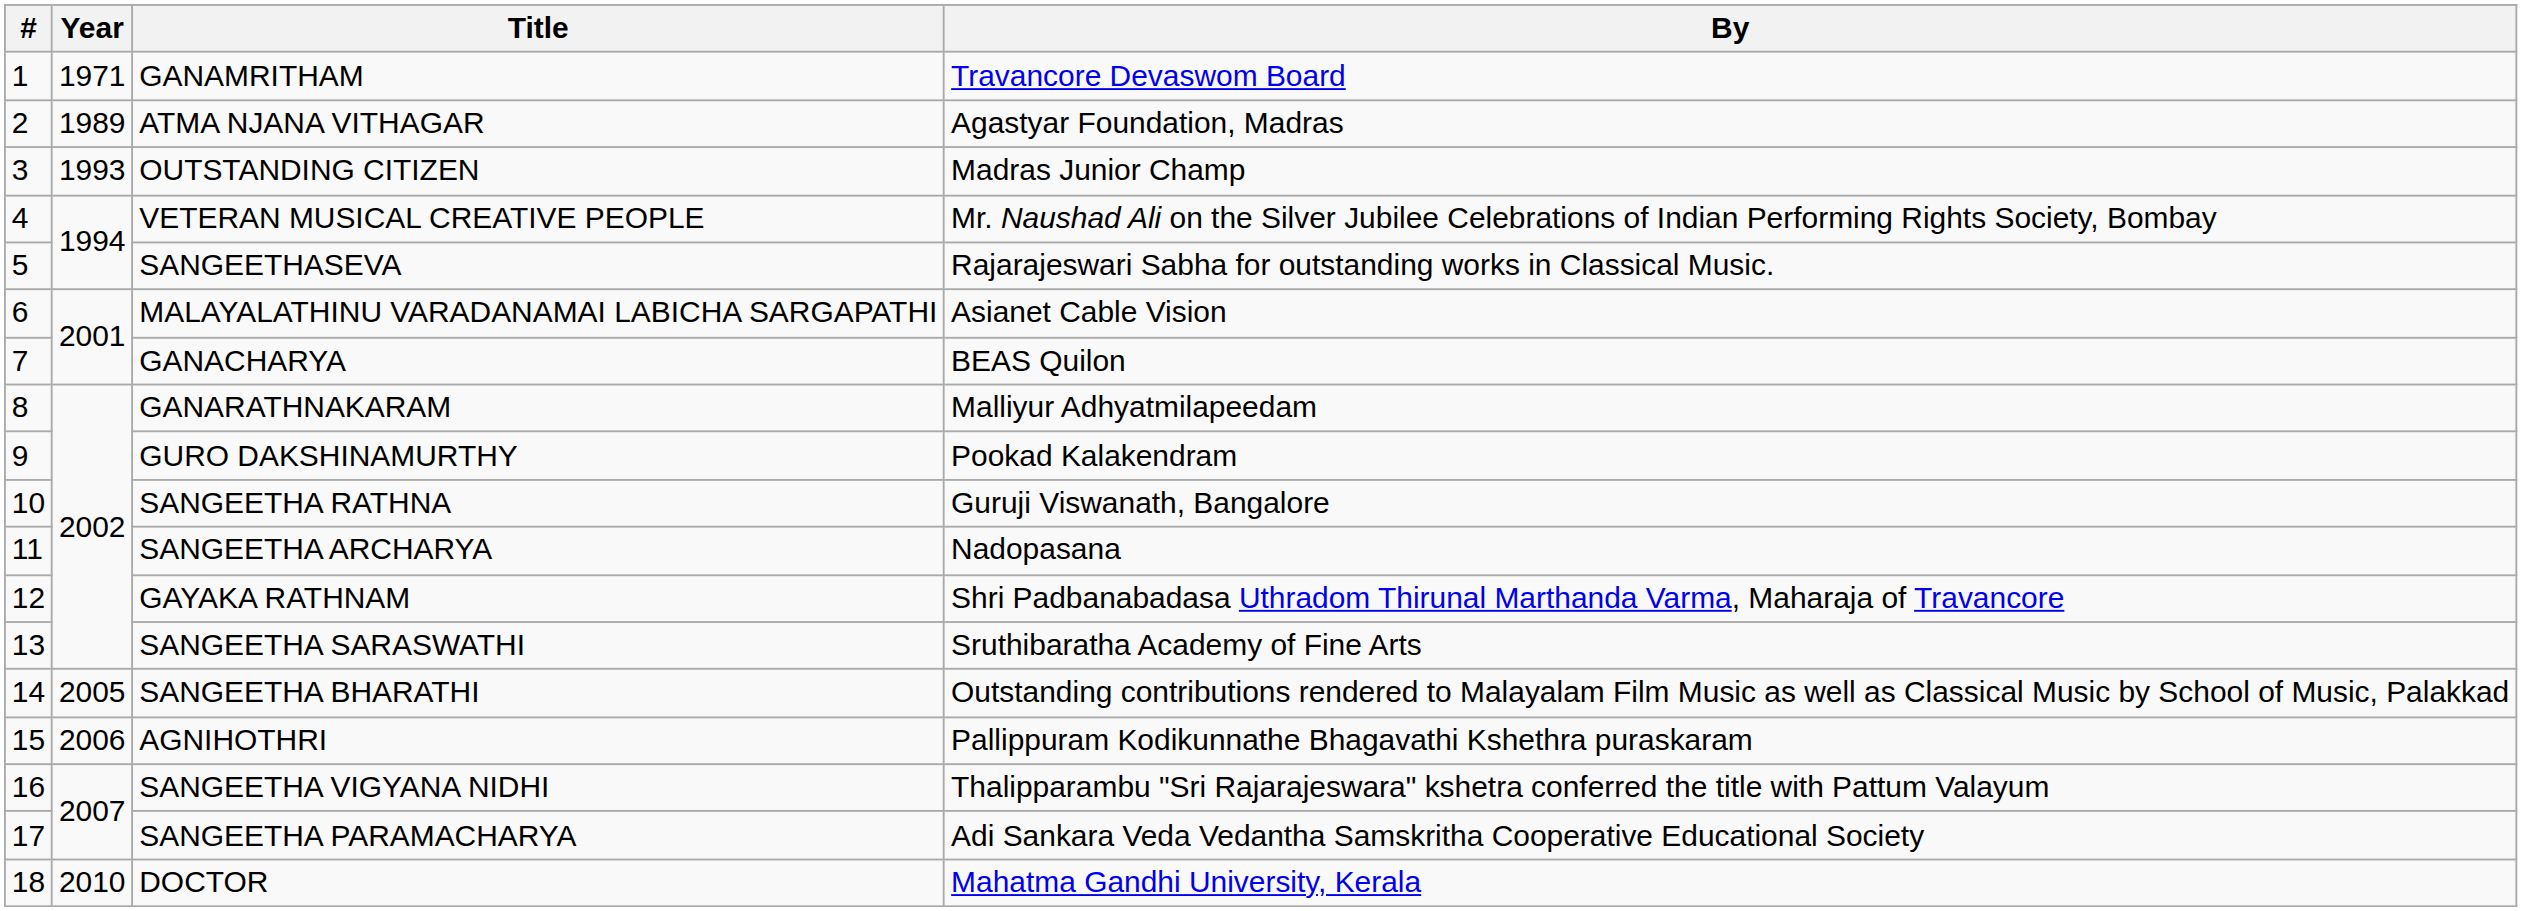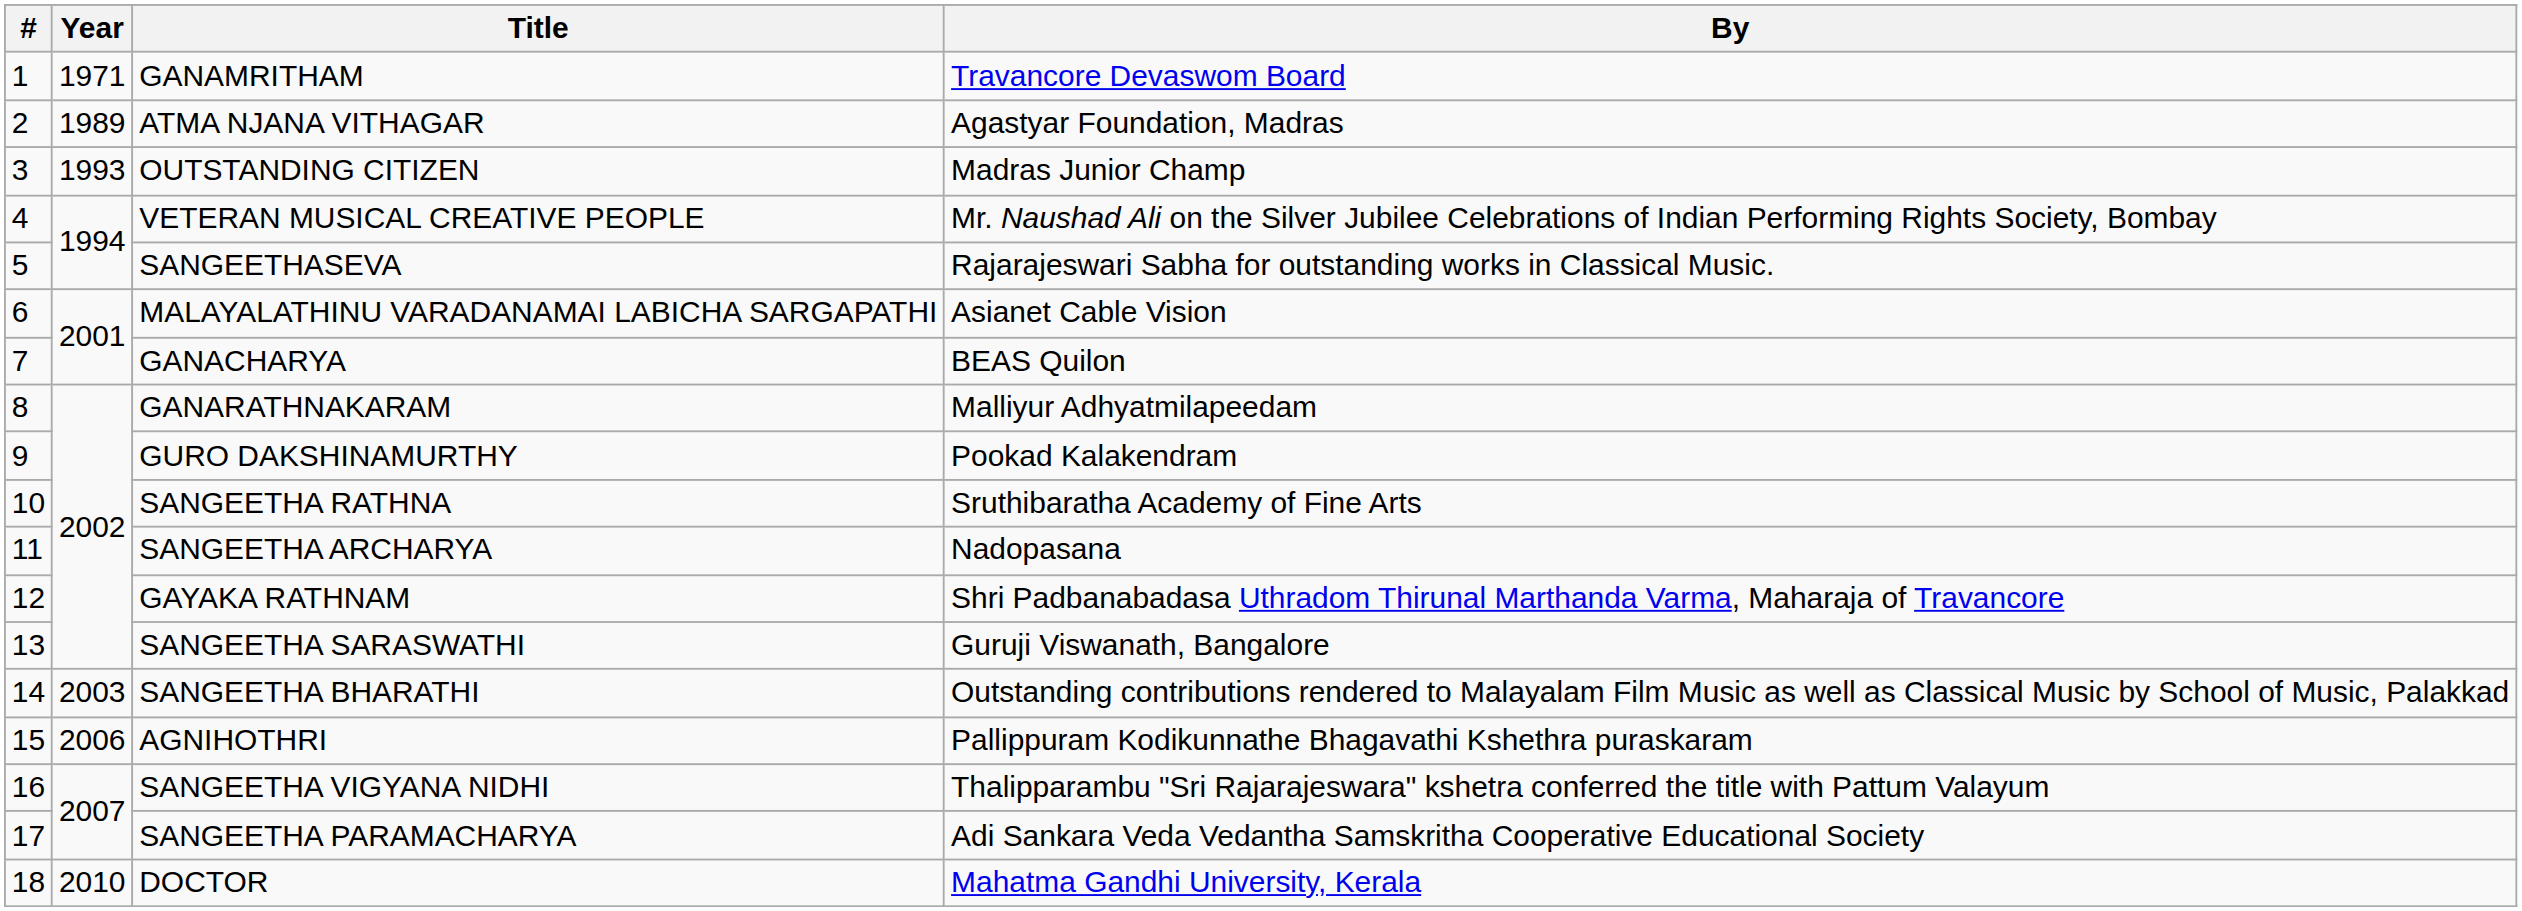 <table class="wikitable">
 <tr>
 <th>#</th>
 <th>Year</th>
 <th>Title</th>
 <th>By</th>
 </tr>
 <tr>
 <td>1</td>
 <td>1971</td>
 <td>GANAMRITHAM</td>
 <td><a href='#'>Travancore Devaswom Board</a></td>
 </tr>
 <tr>
 <td>2</td>
 <td>1989</td>
 <td>ATMA NJANA VITHAGAR</td>
 <td>Agastyar Foundation, Madras</td>
 </tr>
 <tr>
 <td>3</td>
 <td>1993</td>
 <td>OUTSTANDING CITIZEN</td>
 <td>Madras Junior Champ</td>
 </tr>
 <tr>
 <td>4</td>
 <td rowspan="2">1994</td>
 <td>VETERAN MUSICAL CREATIVE PEOPLE</td>
 <td>Mr. <em>Naushad Ali</em>  on the Silver Jubilee Celebrations of Indian Performing Rights Society, Bombay</td>
 </tr>
 <tr>
 <td>5</td>
 <td>SANGEETHASEVA</td>
 <td>Rajarajeswari Sabha for outstanding works in Classical Music.</td>
 </tr>
 <tr>
 <td>6</td>
 <td rowspan="2">2001</td>
 <td>MALAYALATHINU VARADANAMAI LABICHA SARGAPATHI</td>
 <td>Asianet Cable Vision</td>
 </tr>
 <tr>
 <td>7</td>
 <td>GANACHARYA</td>
 <td>BEAS Quilon</td>
 </tr>
 <tr>
 <td>8</td>
 <td rowspan="6">2002</td>
 <td>GANARATHNAKARAM</td>
 <td>Malliyur Adhyatmilapeedam</td>
 </tr>
 <tr>
 <td>9</td>
 <td>GURO DAKSHINAMURTHY</td>
 <td>Pookad Kalakendram</td>
 </tr>
 <tr>
 <td>10</td>
 <td>SANGEETHA RATHNA</td>
-<td>Guruji Viswanath, Bangalore</td>
+<td>Sruthibaratha Academy of Fine Arts</td>
 </tr>
 <tr>
 <td>11</td>
 <td>SANGEETHA ARCHARYA</td>
 <td>Nadopasana</td>
 </tr>
 <tr>
 <td>12</td>
 <td>GAYAKA RATHNAM</td>
 <td>Shri Padbanabadasa <a href='#'>Uthradom Thirunal Marthanda Varma</a>, Maharaja of <a href='#'>Travancore</a></td>
 </tr>
 <tr>
 <td>13</td>
 <td>SANGEETHA SARASWATHI</td>
-<td>Sruthibaratha Academy of Fine Arts</td>
+<td>Guruji Viswanath, Bangalore</td>
 </tr>
 <tr>
 <td>14</td>
-<td>2005</td>
+<td>2003</td>
 <td>SANGEETHA BHARATHI</td>
 <td>Outstanding contributions rendered to Malayalam Film Music as well as Classical Music by School of Music, Palakkad</td>
 </tr>
 <tr>
 <td>15</td>
 <td>2006</td>
 <td>AGNIHOTHRI</td>
 <td>Pallippuram Kodikunnathe Bhagavathi Kshethra puraskaram</td>
 </tr>
 <tr>
 <td>16</td>
 <td rowspan="2">2007</td>
 <td>SANGEETHA VIGYANA NIDHI</td>
 <td>Thalipparambu "Sri Rajarajeswara" kshetra conferred the title with Pattum Valayum</td>
 </tr>
 <tr>
 <td>17</td>
 <td>SANGEETHA PARAMACHARYA</td>
 <td>Adi Sankara Veda Vedantha Samskritha Cooperative Educational Society</td>
 </tr>
 <tr>
 <td>18</td>
 <td>2010</td>
 <td>DOCTOR</td>
 <td><a href='#'>Mahatma Gandhi University, Kerala</a></td>
 </tr>
 </table>
